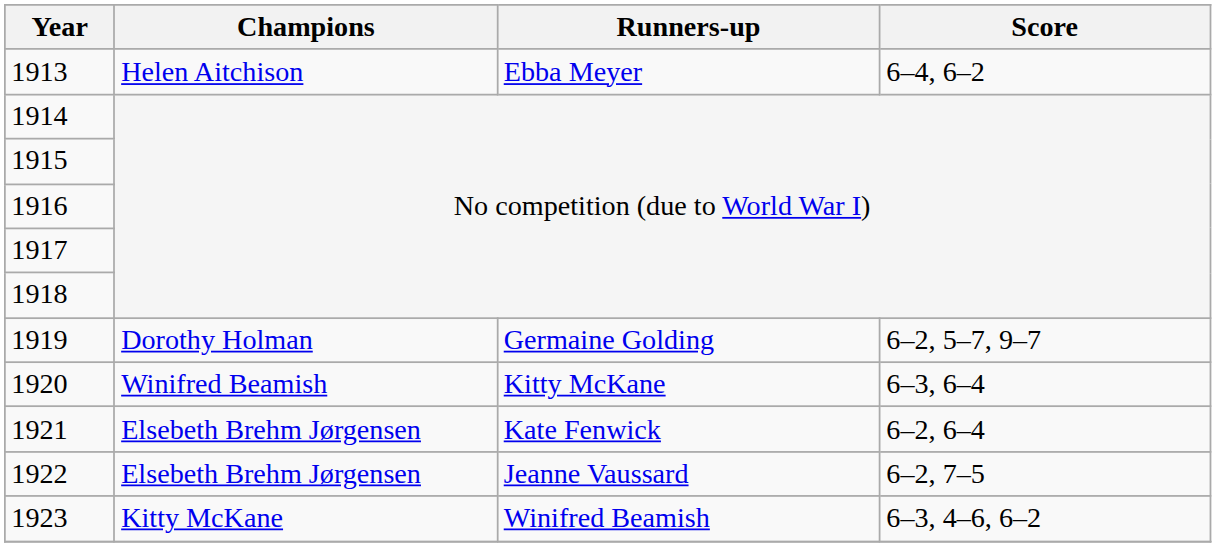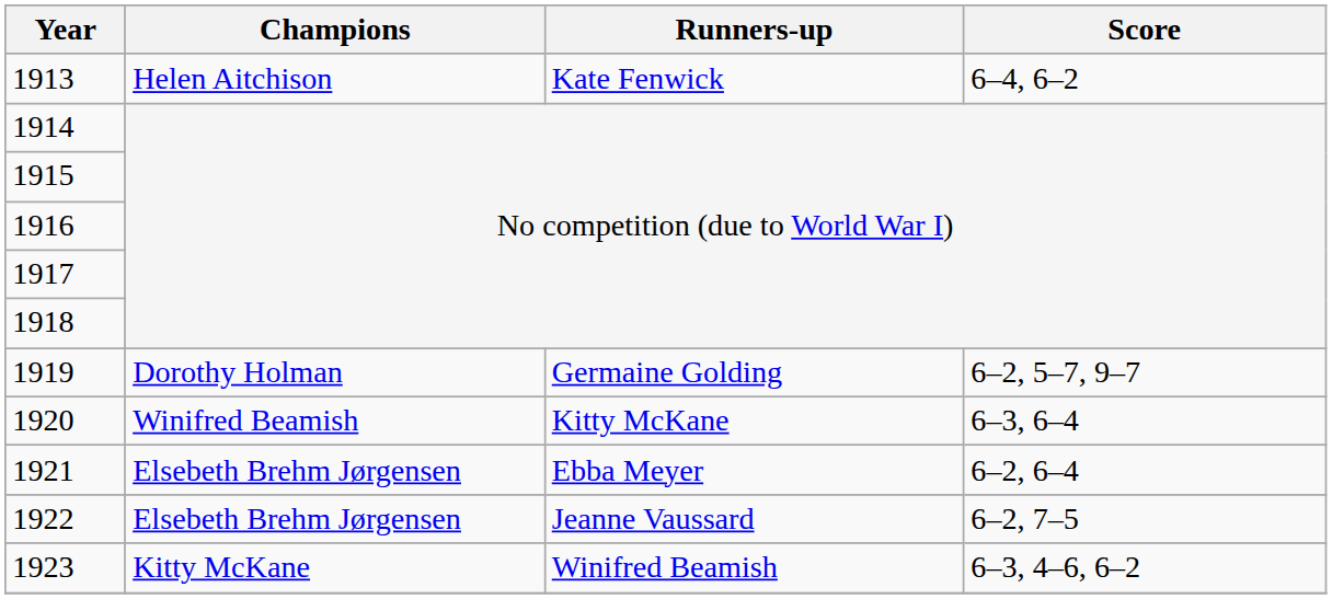 <table class="wikitable">
 <tr>
 <th style="width:55px">Year</th>
 <th style="width:210px">Champions</th>
 <th style="width:210px">Runners-up</th>
 <th style="width:180px" class="unsortable">Score</th>
 </tr>
 <tr>
 <td>1913</td>
 <td> <a href='#'>Helen Aitchison</a></td>
-<td> <a href='#'>Ebba Meyer</a></td>
+<td> <a href='#'>Kate Fenwick</a></td>
 <td>6–4, 6–2</td>
 </tr>
 <tr>
 <td>1914</td>
 <td rowspan=5 colspan=3 align="center" bgcolor="#F5F5F5">No competition (due to <a href='#'>World War I</a>)</td>
 </tr>
 <tr>
 <td>1915</td>
 </tr>
 <tr>
 <td>1916</td>
 </tr>
 <tr>
 <td>1917</td>
 </tr>
 <tr>
 <td>1918</td>
 </tr>
 <tr>
 <td>1919</td>
 <td> <a href='#'>Dorothy Holman</a></td>
 <td> <a href='#'>Germaine Golding</a></td>
 <td>6–2, 5–7, 9–7</td>
 </tr>
 <tr>
 <td>1920</td>
 <td> <a href='#'>Winifred Beamish</a></td>
 <td> <a href='#'>Kitty McKane</a></td>
 <td>6–3, 6–4</td>
 </tr>
 <tr>
 <td>1921</td>
 <td> <a href='#'>Elsebeth Brehm Jørgensen</a></td>
-<td> <a href='#'>Kate Fenwick</a></td>
+<td> <a href='#'>Ebba Meyer</a></td>
 <td>6–2, 6–4</td>
 </tr>
 <tr>
 <td>1922</td>
 <td> <a href='#'>Elsebeth Brehm Jørgensen</a></td>
 <td> <a href='#'>Jeanne Vaussard</a></td>
 <td>6–2, 7–5</td>
 </tr>
 <tr>
 <td>1923</td>
 <td> <a href='#'>Kitty McKane</a></td>
 <td> <a href='#'>Winifred Beamish</a></td>
 <td>6–3, 4–6, 6–2</td>
 </tr>
 <tr>
 </tr>
 </table>
